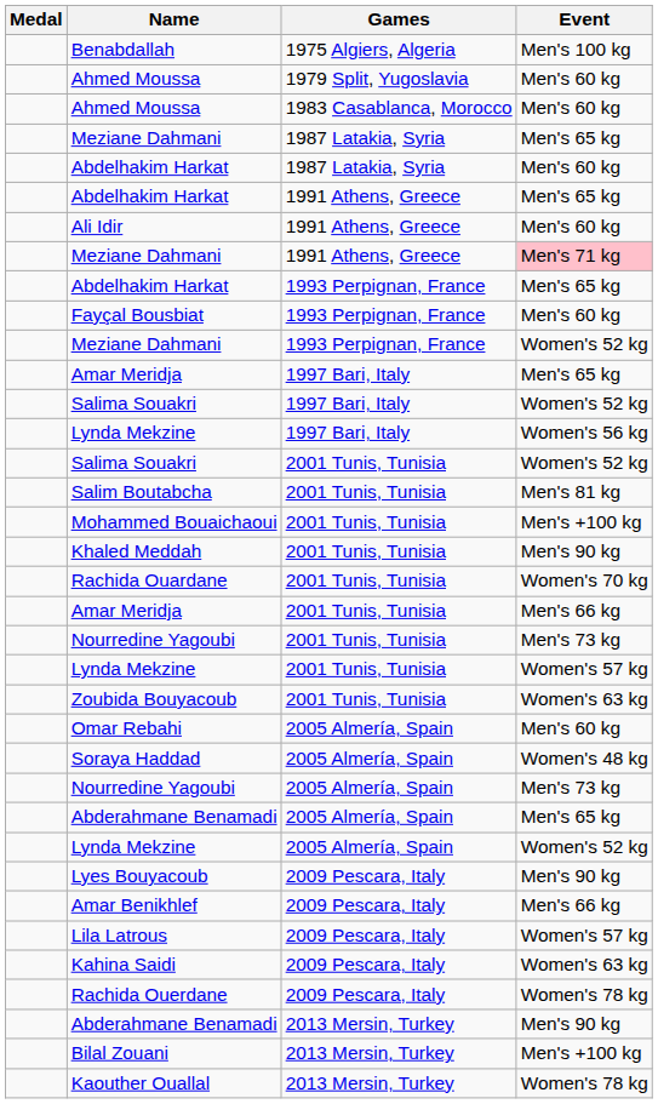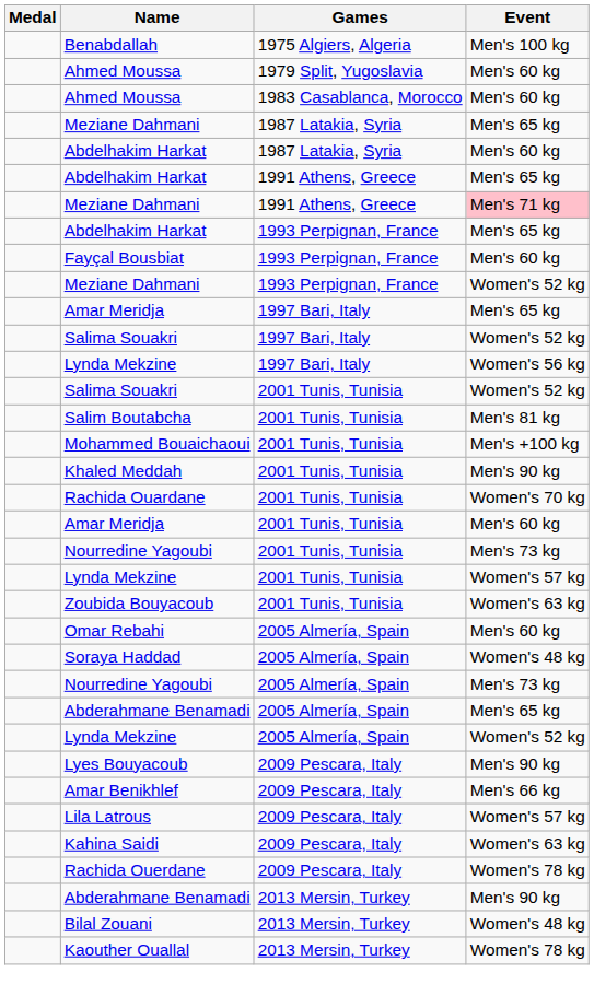 <table class="wikitable sortable">
 <tr>
 <th>Medal</th>
 <th>Name</th>
 <th>Games</th>
 <th>Event</th>
 </tr>
 <tr>
 <td></td>
 <td><a href='#'>Benabdallah</a></td>
 <td>1975 <a href='#'>Algiers</a>, <a href='#'>Algeria</a></td>
 <td>Men's 100 kg</td>
 </tr>
 <tr>
 <td></td>
 <td><a href='#'>Ahmed Moussa</a></td>
 <td>1979 <a href='#'>Split</a>, <a href='#'>Yugoslavia</a></td>
 <td>Men's 60 kg</td>
 </tr>
 <tr>
 <td></td>
 <td><a href='#'>Ahmed Moussa</a></td>
 <td>1983 <a href='#'>Casablanca</a>, <a href='#'>Morocco</a></td>
 <td>Men's 60 kg</td>
 </tr>
 <tr>
 <td></td>
 <td><a href='#'>Meziane Dahmani</a></td>
 <td>1987 <a href='#'>Latakia</a>, <a href='#'>Syria</a></td>
 <td>Men's 65 kg</td>
 </tr>
 <tr>
 <td></td>
 <td><a href='#'>Abdelhakim Harkat</a></td>
 <td>1987 <a href='#'>Latakia</a>, <a href='#'>Syria</a></td>
 <td>Men's 60 kg</td>
 </tr>
 <tr>
 <td></td>
 <td><a href='#'>Abdelhakim Harkat</a></td>
 <td>1991 <a href='#'>Athens</a>, <a href='#'>Greece</a></td>
 <td>Men's 65 kg</td>
-</tr>
-<tr>
-<td></td>
-<td><a href='#'>Ali Idir</a></td>
-<td>1991 <a href='#'>Athens</a>, <a href='#'>Greece</a></td>
-<td>Men's 60 kg</td>
 </tr>
 <tr>
 <td></td>
 <td><a href='#'>Meziane Dahmani</a></td>
 <td>1991 <a href='#'>Athens</a>, <a href='#'>Greece</a></td>
 <td style="background: pink;">Men's 71 kg</td>
 </tr>
 <tr>
 <td></td>
 <td><a href='#'>Abdelhakim Harkat</a></td>
 <td><a href='#'>1993 Perpignan, France</a></td>
 <td>Men's 65 kg</td>
 </tr>
 <tr>
 <td></td>
 <td><a href='#'>Fayçal Bousbiat</a></td>
 <td><a href='#'>1993 Perpignan, France</a></td>
 <td>Men's 60 kg</td>
 </tr>
 <tr>
 <td></td>
 <td><a href='#'>Meziane Dahmani</a></td>
 <td><a href='#'>1993 Perpignan, France</a></td>
 <td>Women's 52 kg</td>
 </tr>
 <tr>
 <td></td>
 <td><a href='#'>Amar Meridja</a></td>
 <td><a href='#'>1997 Bari, Italy</a></td>
 <td>Men's 65 kg</td>
 </tr>
 <tr>
 <td></td>
 <td><a href='#'>Salima Souakri</a></td>
 <td><a href='#'>1997 Bari, Italy</a></td>
 <td>Women's 52 kg</td>
 </tr>
 <tr>
 <td></td>
 <td><a href='#'>Lynda Mekzine</a></td>
 <td><a href='#'>1997 Bari, Italy</a></td>
 <td>Women's 56 kg</td>
 </tr>
 <tr>
 <td></td>
 <td><a href='#'>Salima Souakri</a></td>
 <td> <a href='#'>2001 Tunis, Tunisia</a></td>
 <td>Women's 52 kg</td>
 </tr>
 <tr>
 <td></td>
 <td><a href='#'>Salim Boutabcha</a></td>
 <td> <a href='#'>2001 Tunis, Tunisia</a></td>
 <td>Men's 81 kg</td>
 </tr>
 <tr>
 <td></td>
 <td><a href='#'>Mohammed Bouaichaoui</a></td>
 <td> <a href='#'>2001 Tunis, Tunisia</a></td>
 <td>Men's +100 kg</td>
 </tr>
 <tr>
 <td></td>
 <td><a href='#'>Khaled Meddah</a></td>
 <td> <a href='#'>2001 Tunis, Tunisia</a></td>
 <td>Men's 90 kg</td>
 </tr>
 <tr>
 <td></td>
 <td><a href='#'>Rachida Ouardane</a></td>
 <td> <a href='#'>2001 Tunis, Tunisia</a></td>
 <td>Women's 70 kg</td>
 </tr>
 <tr>
 <td></td>
 <td><a href='#'>Amar Meridja</a></td>
 <td> <a href='#'>2001 Tunis, Tunisia</a></td>
-<td>Men's 66 kg</td>
+<td>Men's 60 kg</td>
 </tr>
 <tr>
 <td></td>
 <td><a href='#'>Nourredine Yagoubi</a></td>
 <td> <a href='#'>2001 Tunis, Tunisia</a></td>
 <td>Men's 73 kg</td>
 </tr>
 <tr>
 <td></td>
 <td><a href='#'>Lynda Mekzine</a></td>
 <td> <a href='#'>2001 Tunis, Tunisia</a></td>
 <td>Women's 57 kg</td>
 </tr>
 <tr>
 <td></td>
 <td><a href='#'>Zoubida Bouyacoub</a></td>
 <td> <a href='#'>2001 Tunis, Tunisia</a></td>
 <td>Women's 63 kg</td>
 </tr>
 <tr>
 <td></td>
 <td><a href='#'>Omar Rebahi</a></td>
 <td> <a href='#'>2005 Almería, Spain</a></td>
 <td>Men's 60 kg</td>
 </tr>
 <tr>
 <td></td>
 <td><a href='#'>Soraya Haddad</a></td>
 <td> <a href='#'>2005 Almería, Spain</a></td>
 <td>Women's 48 kg</td>
 </tr>
 <tr>
 <td></td>
 <td><a href='#'>Nourredine Yagoubi</a></td>
 <td> <a href='#'>2005 Almería, Spain</a></td>
 <td>Men's 73 kg</td>
 </tr>
 <tr>
 <td></td>
 <td><a href='#'>Abderahmane Benamadi</a></td>
 <td> <a href='#'>2005 Almería, Spain</a></td>
 <td>Men's 65 kg</td>
 </tr>
 <tr>
 <td></td>
 <td><a href='#'>Lynda Mekzine</a></td>
 <td> <a href='#'>2005 Almería, Spain</a></td>
 <td>Women's 52 kg</td>
 </tr>
 <tr>
 <td></td>
 <td><a href='#'>Lyes Bouyacoub</a></td>
 <td> <a href='#'>2009 Pescara, Italy</a></td>
 <td>Men's 90 kg</td>
 </tr>
 <tr>
 <td></td>
 <td><a href='#'>Amar Benikhlef</a></td>
 <td> <a href='#'>2009 Pescara, Italy</a></td>
 <td>Men's 66 kg</td>
 </tr>
 <tr>
 <td></td>
 <td><a href='#'>Lila Latrous</a></td>
 <td> <a href='#'>2009 Pescara, Italy</a></td>
 <td>Women's 57 kg</td>
 </tr>
 <tr>
 <td></td>
 <td><a href='#'>Kahina Saidi</a></td>
 <td> <a href='#'>2009 Pescara, Italy</a></td>
 <td>Women's 63 kg</td>
 </tr>
 <tr>
 <td></td>
 <td><a href='#'>Rachida Ouerdane</a></td>
 <td> <a href='#'>2009 Pescara, Italy</a></td>
 <td>Women's 78 kg</td>
 </tr>
 <tr>
 <td></td>
 <td><a href='#'>Abderahmane Benamadi</a></td>
 <td> <a href='#'>2013 Mersin, Turkey</a></td>
 <td>Men's 90 kg</td>
 </tr>
 <tr>
 <td></td>
 <td><a href='#'>Bilal Zouani</a></td>
 <td> <a href='#'>2013 Mersin, Turkey</a></td>
-<td>Men's +100 kg</td>
+<td>Women's 48 kg</td>
 </tr>
 <tr>
 <td></td>
 <td><a href='#'>Kaouther Ouallal</a></td>
 <td> <a href='#'>2013 Mersin, Turkey</a></td>
 <td>Women's 78 kg</td>
 </tr>
 </table>
